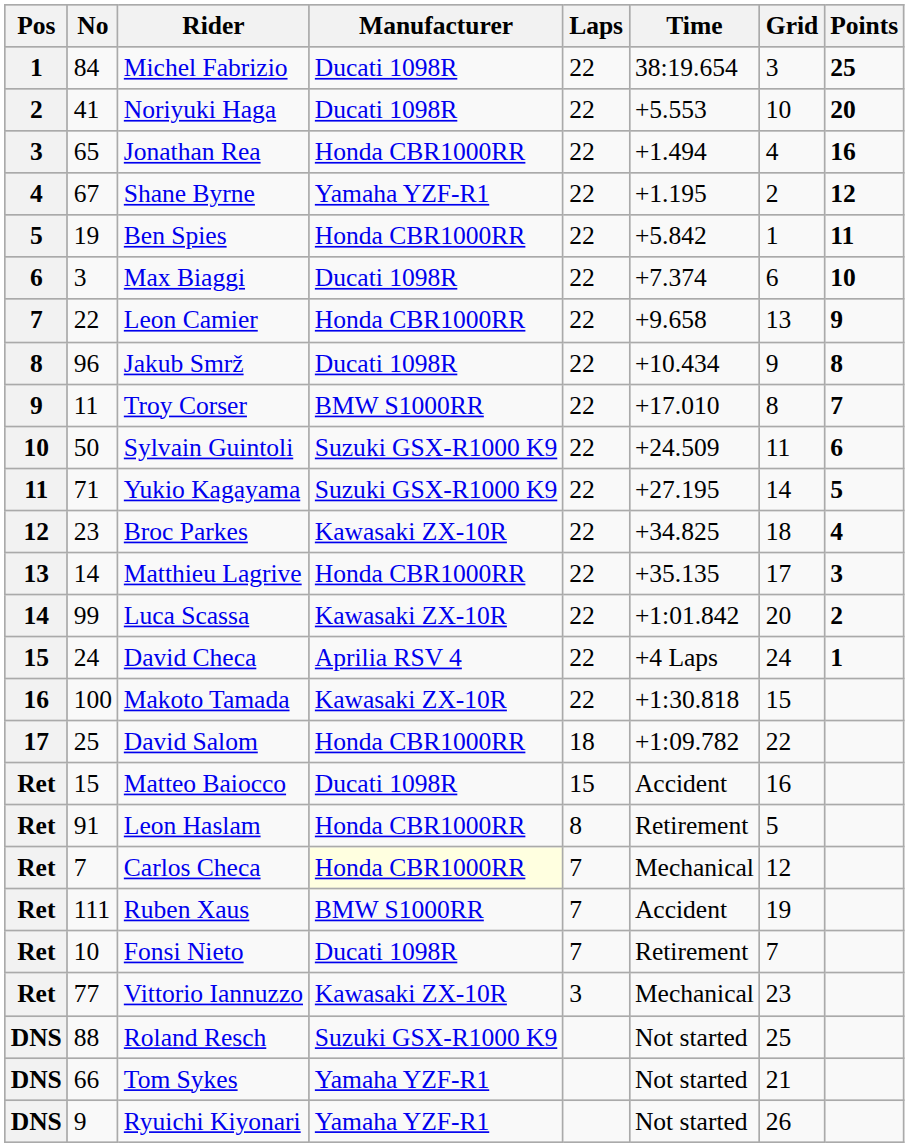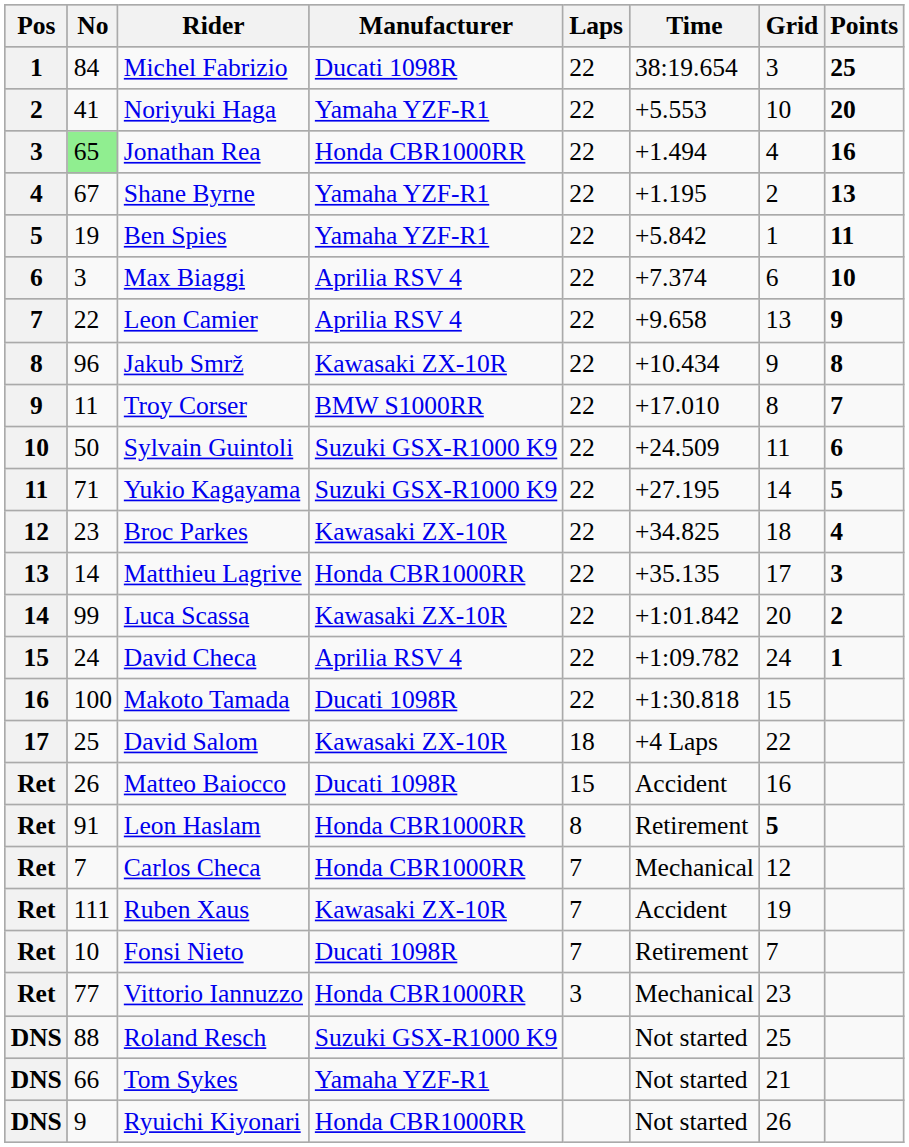 <table class="wikitable" style="font-size: 95%;">
 <tr>
 <th>Pos</th>
 <th>No</th>
 <th>Rider</th>
 <th>Manufacturer</th>
 <th>Laps</th>
 <th>Time</th>
 <th>Grid</th>
 <th>Points</th>
 </tr>
 <tr>
 <th>1</th>
 <td>84</td>
 <td> <a href='#'>Michel Fabrizio</a></td>
 <td><a href='#'>Ducati 1098R</a></td>
 <td>22</td>
 <td>38:19.654</td>
 <td>3</td>
 <td><strong>25</strong></td>
 </tr>
 <tr>
 <th>2</th>
 <td>41</td>
 <td> <a href='#'>Noriyuki Haga</a></td>
-<td><a href='#'>Ducati 1098R</a></td>
+<td><a href='#'>Yamaha YZF-R1</a></td>
 <td>22</td>
 <td>+5.553</td>
 <td>10</td>
 <td><strong>20</strong></td>
 </tr>
 <tr>
 <th>3</th>
-<td>65</td>
+<td style="background: lightgreen;">65</td>
 <td> <a href='#'>Jonathan Rea</a></td>
 <td><a href='#'>Honda CBR1000RR</a></td>
 <td>22</td>
 <td>+1.494</td>
 <td>4</td>
 <td><strong>16</strong></td>
 </tr>
 <tr>
 <th>4</th>
 <td>67</td>
 <td> <a href='#'>Shane Byrne</a></td>
 <td><a href='#'>Yamaha YZF-R1</a></td>
 <td>22</td>
 <td>+1.195</td>
 <td>2</td>
-<td><strong>12</strong></td>
+<td><strong>13</strong></td>
 </tr>
 <tr>
 <th>5</th>
 <td>19</td>
 <td> <a href='#'>Ben Spies</a></td>
-<td><a href='#'>Honda CBR1000RR</a></td>
+<td><a href='#'>Yamaha YZF-R1</a></td>
 <td>22</td>
 <td>+5.842</td>
 <td>1</td>
 <td><strong>11</strong></td>
 </tr>
 <tr>
 <th>6</th>
 <td>3</td>
 <td> <a href='#'>Max Biaggi</a></td>
-<td><a href='#'>Ducati 1098R</a></td>
+<td><a href='#'>Aprilia RSV 4</a></td>
 <td>22</td>
 <td>+7.374</td>
 <td>6</td>
 <td><strong>10</strong></td>
 </tr>
 <tr>
 <th>7</th>
 <td>22</td>
 <td> <a href='#'>Leon Camier</a></td>
-<td><a href='#'>Honda CBR1000RR</a></td>
+<td><a href='#'>Aprilia RSV 4</a></td>
 <td>22</td>
 <td>+9.658</td>
 <td>13</td>
 <td><strong>9</strong></td>
 </tr>
 <tr>
 <th>8</th>
 <td>96</td>
 <td> <a href='#'>Jakub Smrž</a></td>
-<td><a href='#'>Ducati 1098R</a></td>
+<td><a href='#'>Kawasaki ZX-10R</a></td>
 <td>22</td>
 <td>+10.434</td>
 <td>9</td>
 <td><strong>8</strong></td>
 </tr>
 <tr>
 <th>9</th>
 <td>11</td>
 <td> <a href='#'>Troy Corser</a></td>
 <td><a href='#'>BMW S1000RR</a></td>
 <td>22</td>
 <td>+17.010</td>
 <td>8</td>
 <td><strong>7</strong></td>
 </tr>
 <tr>
 <th>10</th>
 <td>50</td>
 <td> <a href='#'>Sylvain Guintoli</a></td>
 <td><a href='#'>Suzuki GSX-R1000 K9</a></td>
 <td>22</td>
 <td>+24.509</td>
 <td>11</td>
 <td><strong>6</strong></td>
 </tr>
 <tr>
 <th>11</th>
 <td>71</td>
 <td> <a href='#'>Yukio Kagayama</a></td>
 <td><a href='#'>Suzuki GSX-R1000 K9</a></td>
 <td>22</td>
 <td>+27.195</td>
 <td>14</td>
 <td><strong>5</strong></td>
 </tr>
 <tr>
 <th>12</th>
 <td>23</td>
 <td> <a href='#'>Broc Parkes</a></td>
 <td><a href='#'>Kawasaki ZX-10R</a></td>
 <td>22</td>
 <td>+34.825</td>
 <td>18</td>
 <td><strong>4</strong></td>
 </tr>
 <tr>
 <th>13</th>
 <td>14</td>
 <td> <a href='#'>Matthieu Lagrive</a></td>
 <td><a href='#'>Honda CBR1000RR</a></td>
 <td>22</td>
 <td>+35.135</td>
 <td>17</td>
 <td><strong>3</strong></td>
 </tr>
 <tr>
 <th>14</th>
 <td>99</td>
 <td> <a href='#'>Luca Scassa</a></td>
 <td><a href='#'>Kawasaki ZX-10R</a></td>
 <td>22</td>
 <td>+1:01.842</td>
 <td>20</td>
 <td><strong>2</strong></td>
 </tr>
 <tr>
 <th>15</th>
 <td>24</td>
 <td> <a href='#'>David Checa</a></td>
 <td><a href='#'>Aprilia RSV 4</a></td>
 <td>22</td>
-<td>+4 Laps</td>
+<td>+1:09.782</td>
 <td>24</td>
 <td><strong>1</strong></td>
 </tr>
 <tr>
 <th>16</th>
 <td>100</td>
 <td> <a href='#'>Makoto Tamada</a></td>
-<td><a href='#'>Kawasaki ZX-10R</a></td>
+<td><a href='#'>Ducati 1098R</a></td>
 <td>22</td>
 <td>+1:30.818</td>
 <td>15</td>
 <td></td>
 </tr>
 <tr>
 <th>17</th>
 <td>25</td>
 <td> <a href='#'>David Salom</a></td>
-<td><a href='#'>Honda CBR1000RR</a></td>
+<td><a href='#'>Kawasaki ZX-10R</a></td>
 <td>18</td>
-<td>+1:09.782</td>
+<td>+4 Laps</td>
 <td>22</td>
 <td></td>
 </tr>
 <tr>
 <th>Ret</th>
-<td>15</td>
+<td>26</td>
 <td> <a href='#'>Matteo Baiocco</a></td>
 <td><a href='#'>Ducati 1098R</a></td>
 <td>15</td>
 <td>Accident</td>
 <td>16</td>
 <td></td>
 </tr>
 <tr>
 <th>Ret</th>
 <td>91</td>
 <td> <a href='#'>Leon Haslam</a></td>
 <td><a href='#'>Honda CBR1000RR</a></td>
 <td>8</td>
 <td>Retirement</td>
-<td>5</td>
+<td><strong>5</strong></td>
 <td></td>
 </tr>
 <tr>
 <th>Ret</th>
 <td>7</td>
 <td> <a href='#'>Carlos Checa</a></td>
-<td style="background: lightyellow;"><a href='#'>Honda CBR1000RR</a></td>
+<td><a href='#'>Honda CBR1000RR</a></td>
 <td>7</td>
 <td>Mechanical</td>
 <td>12</td>
 <td></td>
 </tr>
 <tr>
 <th>Ret</th>
 <td>111</td>
 <td> <a href='#'>Ruben Xaus</a></td>
-<td><a href='#'>BMW S1000RR</a></td>
+<td><a href='#'>Kawasaki ZX-10R</a></td>
 <td>7</td>
 <td>Accident</td>
 <td>19</td>
 <td></td>
 </tr>
 <tr>
 <th>Ret</th>
 <td>10</td>
 <td> <a href='#'>Fonsi Nieto</a></td>
 <td><a href='#'>Ducati 1098R</a></td>
 <td>7</td>
 <td>Retirement</td>
 <td>7</td>
 <td></td>
 </tr>
 <tr>
 <th>Ret</th>
 <td>77</td>
 <td> <a href='#'>Vittorio Iannuzzo</a></td>
-<td><a href='#'>Kawasaki ZX-10R</a></td>
+<td><a href='#'>Honda CBR1000RR</a></td>
 <td>3</td>
 <td>Mechanical</td>
 <td>23</td>
 <td></td>
 </tr>
 <tr>
 <th>DNS</th>
 <td>88</td>
 <td> <a href='#'>Roland Resch</a></td>
 <td><a href='#'>Suzuki GSX-R1000 K9</a></td>
 <td></td>
 <td>Not started</td>
 <td>25</td>
 <td></td>
 </tr>
 <tr>
 <th>DNS</th>
 <td>66</td>
 <td> <a href='#'>Tom Sykes</a></td>
 <td><a href='#'>Yamaha YZF-R1</a></td>
 <td></td>
 <td>Not started</td>
 <td>21</td>
 <td></td>
 </tr>
 <tr>
 <th>DNS</th>
 <td>9</td>
 <td> <a href='#'>Ryuichi Kiyonari</a></td>
-<td><a href='#'>Yamaha YZF-R1</a></td>
+<td><a href='#'>Honda CBR1000RR</a></td>
 <td></td>
 <td>Not started</td>
 <td>26</td>
 <td></td>
 </tr>
 </table>
